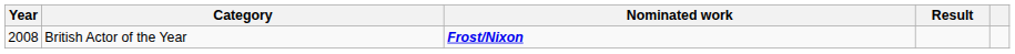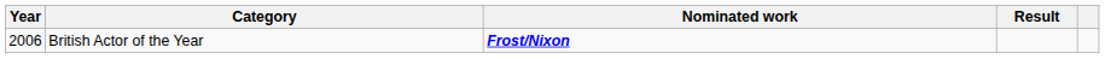 <table class="wikitable">
 <tr>
 <th scope="col" style="width:1em;">Year</th>
 <th scope="col" style="width:29em;">Category</th>
 <th scope="col" style="width:34em;">Nominated work</th>
 <th scope="col" style="width:5em;">Result</th>
 <th scope="col" style="width:1em;"></th>
 </tr>
 <tr>
-<td>2008</td>
+<td>2006</td>
 <td>British Actor of the Year</td>
 <td><strong><em><a href='#'>Frost/Nixon</a></em></strong></td>
 <td></td>
 <td></td>
 </tr>
 </table>
